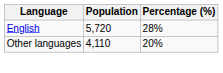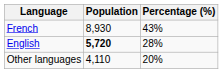 <table class="wikitable">
 <tr>
 <th>Language</th>
 <th>Population</th>
 <th>Percentage (%)</th>
 </tr>
 <tr>
+<td><a href='#'>French</a></td>
+<td>8,930</td>
+<td>43%</td>
+</tr>
+<tr>
 <td><a href='#'>English</a></td>
-<td>5,720</td>
+<td><strong>5,720</strong></td>
 <td>28%</td>
 </tr>
 <tr>
 <td>Other languages</td>
 <td>4,110</td>
 <td>20%</td>
 </tr>
 </table>
